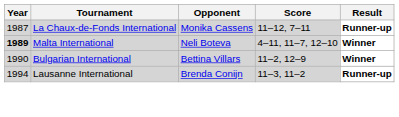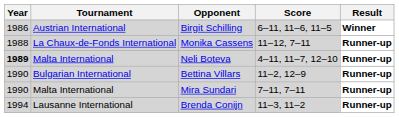 <table class="sortable wikitable" style="font-size: 90%;">
 <tr>
 <th>Year</th>
 <th>Tournament</th>
 <th>Opponent</th>
 <th>Score</th>
 <th>Result</th>
 </tr>
 <tr style="background:#D5D5D5">
-<td align="center">1987</td>
+<td align="center">1986</td>
+<td align="left"><a href='#'>Austrian International</a></td>
+<td align="left"> <a href='#'>Birgit Schilling</a></td>
+<td align="left">6–11, 11–6, 11–5</td>
+<td style="text-align:left; background:white"> <strong>Winner</strong></td>
+</tr>
+<tr style="background:#D5D5D5">
+<td align="center">1988</td>
 <td align="left"><a href='#'>La Chaux-de-Fonds International</a></td>
 <td align="left"> <a href='#'>Monika Cassens</a></td>
 <td align="left">11–12, 7–11</td>
 <td style="text-align:left; background:white"> <strong>Runner-up</strong></td>
 </tr>
 <tr style="background:#D5D5D5">
 <td align="center"><strong>1989</strong></td>
 <td align="left"><a href='#'>Malta International</a></td>
 <td align="left"> <a href='#'>Neli Boteva</a></td>
 <td align="left">4–11, 11–7, 12–10</td>
-<td style="text-align:left; background:white"> <strong>Winner</strong></td>
+<td style="text-align:left; background:white"> <strong>Runner-up</strong></td>
 </tr>
 <tr style="background:#D5D5D5">
 <td align="center">1990</td>
 <td align="left"><a href='#'>Bulgarian International</a></td>
 <td align="left"> <a href='#'>Bettina Villars</a></td>
 <td align="left">11–2, 12–9</td>
-<td style="text-align:left; background:white"> <strong>Winner</strong></td>
+<td style="text-align:left; background:white"> <strong>Runner-up</strong></td>
+</tr>
+<tr style="background:#D5D5D5">
+<td align="center">1990</td>
+<td align="left">Malta International</td>
+<td align="left"> <a href='#'>Mira Sundari</a></td>
+<td align="left">7–11, 7–11</td>
+<td style="text-align:left; background:white"> <strong>Runner-up</strong></td>
 </tr>
 <tr style="background:#D5D5D5">
 <td align="center">1994</td>
 <td align="left">Lausanne International</td>
 <td align="left"> <a href='#'>Brenda Conijn</a></td>
 <td align="left">11–3, 11–2</td>
 <td style="text-align:left; background:white"> <strong>Runner-up</strong></td>
 </tr>
 </table>
